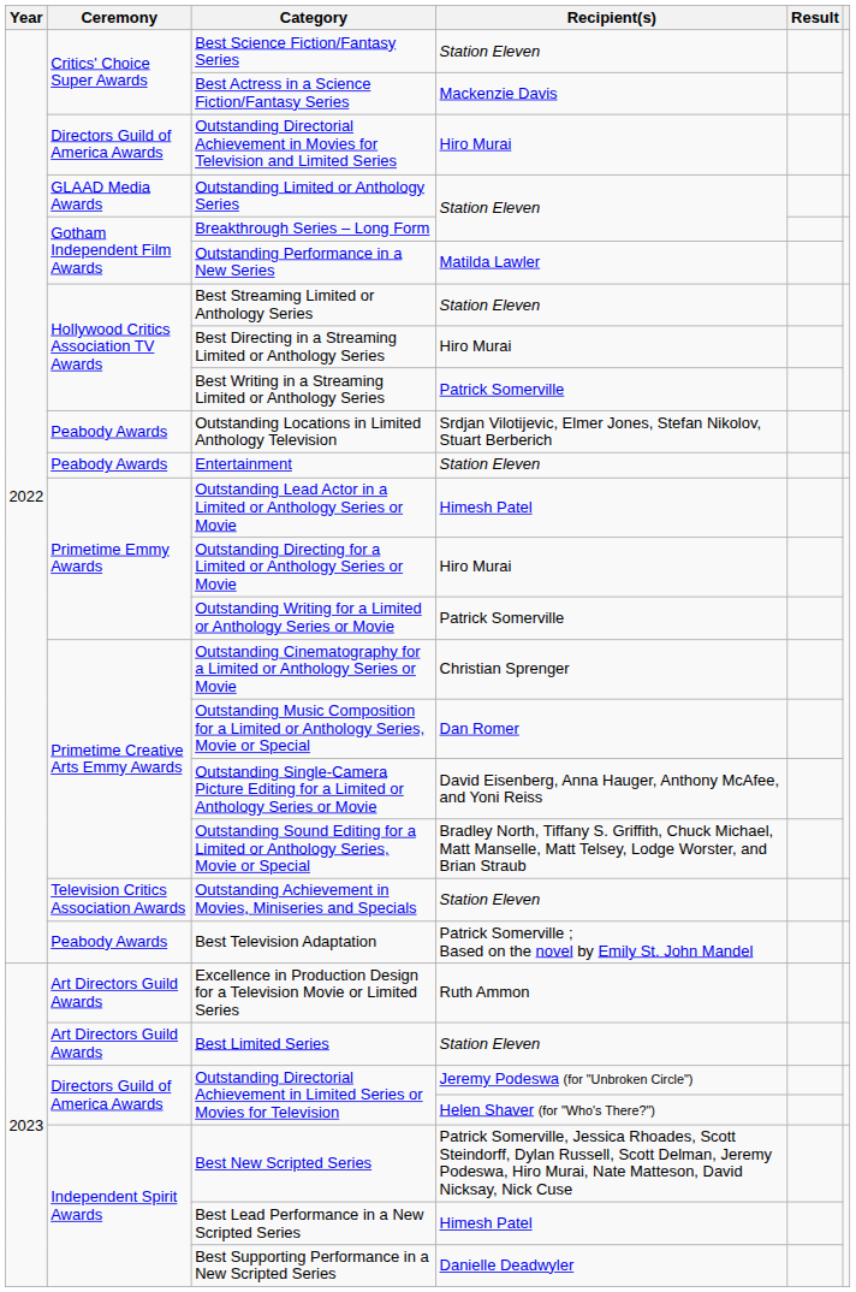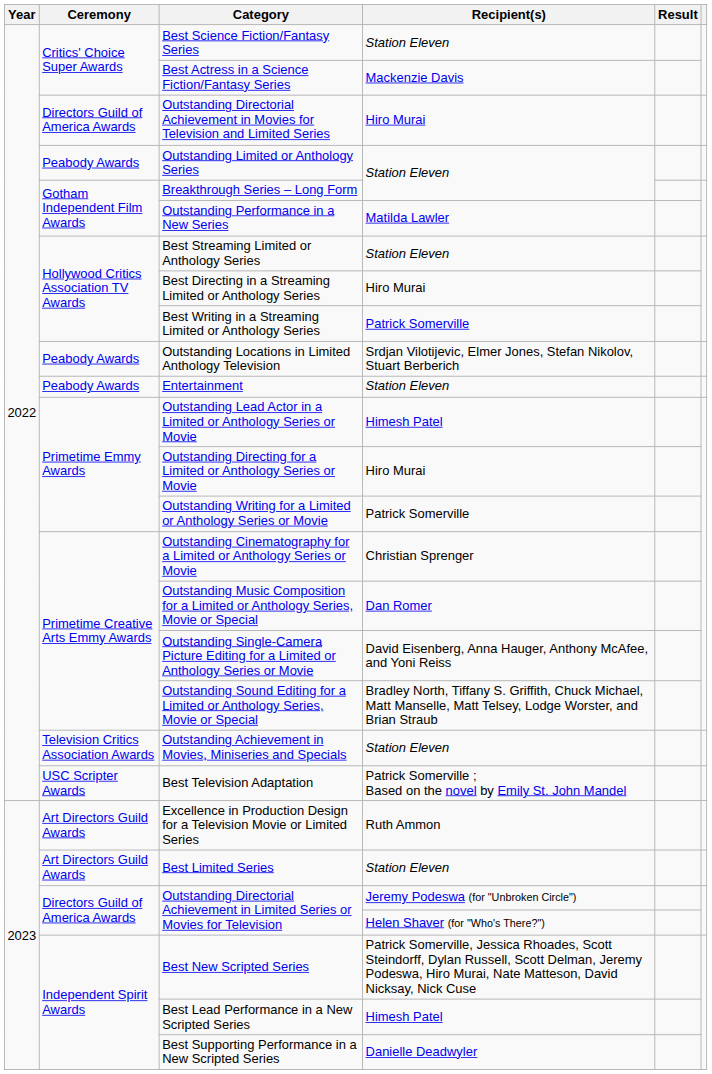 <table class="wikitable plainrowheaders sortable">
 <tr>
 <th scope="col">Year</th>
 <th scope="col">Ceremony</th>
 <th scope="col">Category</th>
 <th scope="col">Recipient(s)</th>
 <th scope="col">Result</th>
 <th scope="col" class="unsortable"></th>
 </tr>
 <tr>
 <td rowspan="20" style="text-align:center;">2022</td>
 <td rowspan="2"><a href='#'>Critics' Choice Super Awards</a></td>
 <td><a href='#'>Best Science Fiction/Fantasy Series</a></td>
 <td><em>Station Eleven</em></td>
 <td></td>
 <td rowspan="2" align="center"></td>
 </tr>
 <tr>
 <td><a href='#'>Best Actress in a Science Fiction/Fantasy Series</a></td>
 <td><a href='#'>Mackenzie Davis</a></td>
 <td></td>
 </tr>
 <tr>
 <td><a href='#'>Directors Guild of America Awards</a></td>
 <td><a href='#'>Outstanding Directorial Achievement in Movies for Television and Limited Series</a></td>
 <td><a href='#'>Hiro Murai</a> </td>
 <td></td>
 <td align="center"></td>
 </tr>
 <tr>
-<td><a href='#'>GLAAD Media Awards</a></td>
+<td><a href='#'>Peabody Awards</a></td>
 <td><a href='#'>Outstanding Limited or Anthology Series</a></td>
 <td rowspan="2"><em>Station Eleven</em></td>
 <td></td>
 <td align="center"></td>
 </tr>
 <tr>
 <td rowspan="2"><a href='#'>Gotham Independent Film Awards</a></td>
 <td><a href='#'>Breakthrough Series – Long Form</a></td>
 <td></td>
 <td align="center" rowspan="2"></td>
 </tr>
 <tr>
 <td><a href='#'>Outstanding Performance in a New Series</a></td>
 <td><a href='#'>Matilda Lawler</a></td>
 <td></td>
 </tr>
 <tr>
 <td rowspan="3"><a href='#'>Hollywood Critics Association TV Awards</a></td>
 <td>Best Streaming Limited or Anthology Series</td>
 <td><em>Station Eleven</em></td>
 <td></td>
 <td rowspan="3" align="center"></td>
 </tr>
 <tr>
 <td>Best Directing in a Streaming Limited or Anthology Series</td>
 <td>Hiro Murai </td>
 <td></td>
 </tr>
 <tr>
 <td>Best Writing in a Streaming Limited or Anthology Series</td>
 <td><a href='#'>Patrick Somerville</a> </td>
 <td></td>
 </tr>
 <tr>
 <td><a href='#'>Peabody Awards</a></td>
 <td>Outstanding Locations in Limited Anthology Television</td>
 <td>Srdjan Vilotijevic, Elmer Jones, Stefan Nikolov, Stuart Berberich</td>
 <td></td>
 <td align="center"></td>
 </tr>
 <tr>
 <td><a href='#'>Peabody Awards</a></td>
 <td><a href='#'>Entertainment</a></td>
 <td><em>Station Eleven</em></td>
 <td></td>
 <td align="center"></td>
 </tr>
 <tr>
 <td rowspan="3"><a href='#'>Primetime Emmy Awards</a></td>
 <td><a href='#'>Outstanding Lead Actor in a Limited or Anthology Series or Movie</a></td>
 <td><a href='#'>Himesh Patel</a></td>
 <td></td>
 <td rowspan=7 align="center"></td>
 </tr>
 <tr>
 <td><a href='#'>Outstanding Directing for a Limited or Anthology Series or Movie</a></td>
 <td>Hiro Murai </td>
 <td></td>
 </tr>
 <tr>
 <td><a href='#'>Outstanding Writing for a Limited or Anthology Series or Movie</a></td>
 <td>Patrick Somerville </td>
 <td></td>
 </tr>
 <tr>
 <td rowspan="4"><a href='#'>Primetime Creative Arts Emmy Awards</a></td>
 <td><a href='#'>Outstanding Cinematography for a Limited or Anthology Series or Movie</a></td>
 <td>Christian Sprenger </td>
 <td></td>
 </tr>
 <tr>
 <td><a href='#'>Outstanding Music Composition for a Limited or Anthology Series, Movie or Special</a></td>
 <td><a href='#'>Dan Romer</a> </td>
 <td></td>
 </tr>
 <tr>
 <td><a href='#'>Outstanding Single-Camera Picture Editing for a Limited or Anthology Series or Movie</a></td>
 <td>David Eisenberg, Anna Hauger, Anthony McAfee, and Yoni Reiss </td>
 <td></td>
 </tr>
 <tr>
 <td><a href='#'>Outstanding Sound Editing for a Limited or Anthology Series, Movie or Special</a></td>
 <td>Bradley North, Tiffany S. Griffith, Chuck Michael, Matt Manselle, Matt Telsey, Lodge Worster, and Brian Straub </td>
 <td></td>
 </tr>
 <tr>
 <td><a href='#'>Television Critics Association Awards</a></td>
 <td><a href='#'>Outstanding Achievement in Movies, Miniseries and Specials</a></td>
 <td><em>Station Eleven</em></td>
 <td></td>
 <td align="center"></td>
 </tr>
 <tr>
-<td><a href='#'>Peabody Awards</a></td>
+<td><a href='#'>USC Scripter Awards</a></td>
 <td>Best Television Adaptation</td>
 <td>Patrick Somerville ; <br> Based on the <a href='#'>novel</a> by <a href='#'>Emily St. John Mandel</a></td>
 <td></td>
 <td align="center"></td>
 </tr>
 <tr>
 <td rowspan="7" style="text-align:center;">2023</td>
 <td><a href='#'>Art Directors Guild Awards</a></td>
 <td>Excellence in Production Design for a Television Movie or Limited Series</td>
 <td>Ruth Ammon</td>
 <td></td>
 <td style="text-align:center;"></td>
 </tr>
 <tr>
 <td><a href='#'>Art Directors Guild Awards</a></td>
 <td><a href='#'>Best Limited Series</a></td>
 <td><em>Station Eleven</em></td>
 <td></td>
 <td align="center"></td>
 </tr>
 <tr>
 <td rowspan="2"><a href='#'>Directors Guild of America Awards</a></td>
 <td rowspan="2"><a href='#'>Outstanding Directorial Achievement in Limited Series or Movies for Television</a></td>
 <td><a href='#'>Jeremy Podeswa</a> <small>(for "Unbroken Circle")</small></td>
 <td></td>
 <td align="center" rowspan="2"></td>
 </tr>
 <tr>
 <td><a href='#'>Helen Shaver</a> <small>(for "Who's There?")</small></td>
 <td></td>
 </tr>
 <tr>
 <td rowspan="3"><a href='#'>Independent Spirit Awards</a></td>
 <td><a href='#'>Best New Scripted Series</a></td>
 <td>Patrick Somerville, Jessica Rhoades, Scott Steindorff, Dylan Russell, Scott Delman, Jeremy Podeswa, Hiro Murai, Nate Matteson, David Nicksay, Nick Cuse</td>
 <td></td>
 <td rowspan="3" align="center"></td>
 </tr>
 <tr>
 <td>Best Lead Performance in a New Scripted Series</td>
 <td><a href='#'>Himesh Patel</a></td>
 <td></td>
 </tr>
 <tr>
 <td>Best Supporting Performance in a New Scripted Series</td>
 <td><a href='#'>Danielle Deadwyler</a></td>
 <td></td>
 </tr>
 </table>
